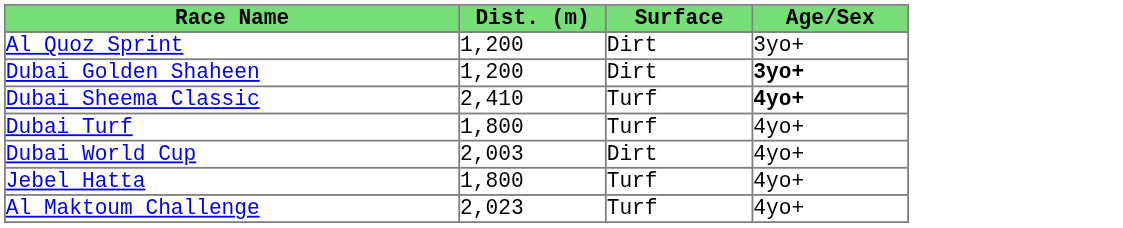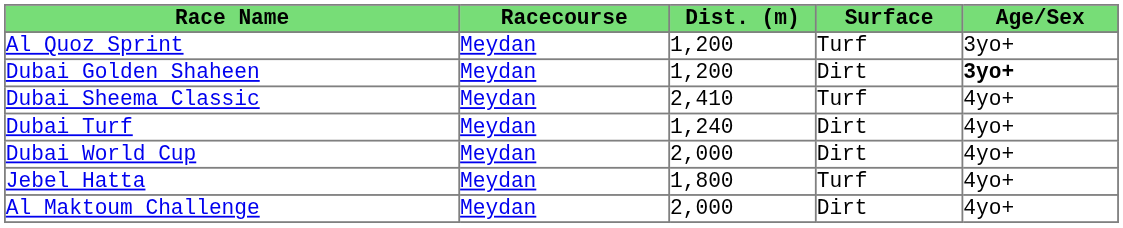 <table class = "sortable" | border="1" cellpadding="0" style="border-collapse: collapse; font-size:90%">
 <tr bgcolor="#77dd77" align="center">
 <th>Race Name</th>
+<th>Racecourse</th>
 <th>Dist. (m)</th>
 <th>Surface</th>
 <th>Age/Sex</th>
 </tr>
 <tr>
 <td width=250px><a href='#'>Al Quoz Sprint</a></td>
+<td width=115px><a href='#'>Meydan</a></td>
 <td width=80px>1,200</td>
-<td>Dirt</td>
+<td width=80px>Turf</td>
 <td width=85px>3yo+</td>
 </tr>
 <tr>
 <td><a href='#'>Dubai Golden Shaheen</a></td>
+<td><a href='#'>Meydan</a></td>
 <td>1,200</td>
 <td>Dirt</td>
 <td><strong>3yo+</strong></td>
 </tr>
 <tr>
 <td><a href='#'>Dubai Sheema Classic</a></td>
+<td><a href='#'>Meydan</a></td>
 <td>2,410</td>
-<td>Turf</td>
-<td><strong>4yo+</strong></td>
-</tr>
-<tr>
-<td><a href='#'>Dubai Turf</a></td>
-<td>1,800</td>
 <td>Turf</td>
 <td>4yo+</td>
 </tr>
 <tr>
+<td><a href='#'>Dubai Turf</a></td>
+<td><a href='#'>Meydan</a></td>
+<td>1,240</td>
+<td>Dirt</td>
+<td>4yo+</td>
+</tr>
+<tr>
 <td><a href='#'>Dubai World Cup</a></td>
-<td>2,003</td>
+<td><a href='#'>Meydan</a></td>
+<td>2,000</td>
 <td>Dirt</td>
 <td>4yo+</td>
 </tr>
 <tr>
 <td><a href='#'>Jebel Hatta</a></td>
+<td><a href='#'>Meydan</a></td>
 <td>1,800</td>
 <td>Turf</td>
 <td>4yo+</td>
 </tr>
 <tr>
 <td><a href='#'>Al Maktoum Challenge</a></td>
-<td>2,023</td>
-<td width=80px>Turf</td>
+<td><a href='#'>Meydan</a></td>
+<td>2,000</td>
+<td>Dirt</td>
 <td>4yo+</td>
 </tr>
 </table>
